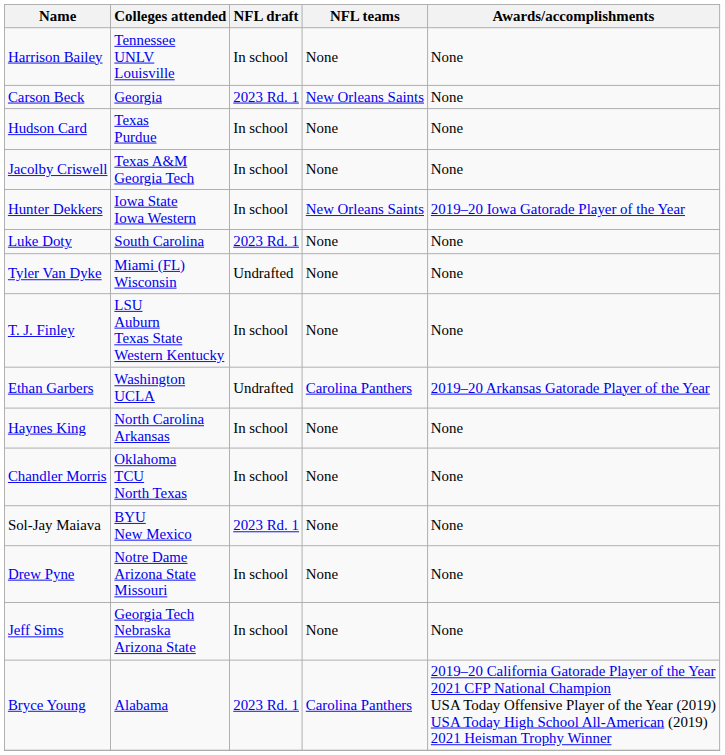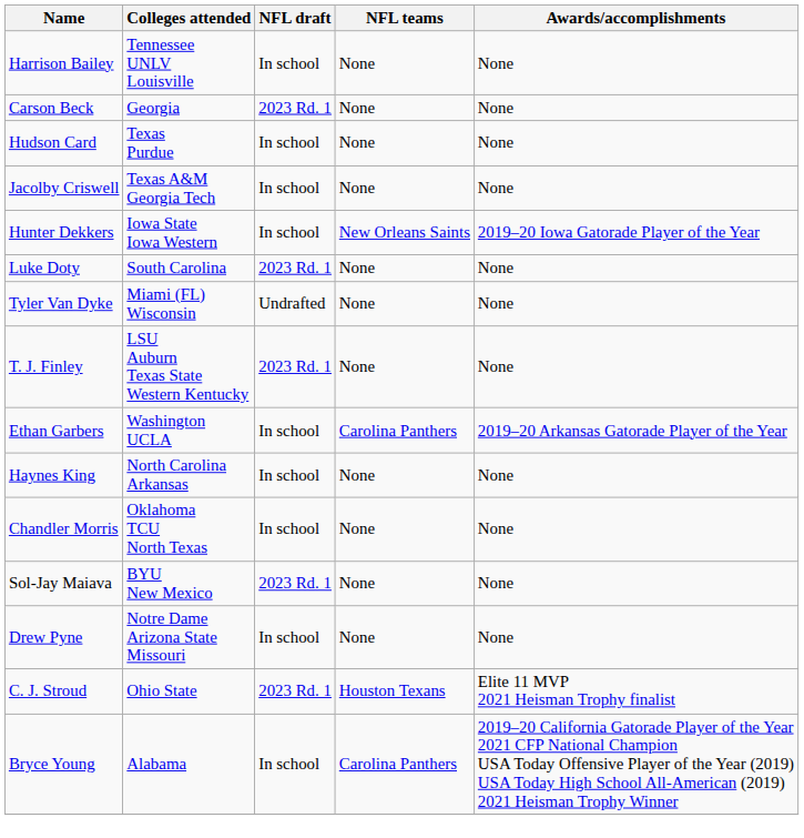 <table class="wikitable">
 <tr>
 <th>Name</th>
 <th>Colleges attended</th>
 <th>NFL draft</th>
 <th>NFL teams</th>
 <th>Awards/accomplishments</th>
 </tr>
 <tr>
 <td><a href='#'>Harrison Bailey</a></td>
 <td><a href='#'>Tennessee</a><br><a href='#'>UNLV</a><br><a href='#'>Louisville</a></td>
 <td>In school</td>
 <td>None</td>
 <td>None</td>
 </tr>
 <tr>
 <td><a href='#'>Carson Beck</a></td>
 <td><a href='#'>Georgia</a></td>
 <td><a href='#'>2023 Rd. 1</a></td>
-<td><a href='#'>New Orleans Saints</a></td>
+<td>None</td>
 <td>None</td>
 </tr>
 <tr>
 <td><a href='#'>Hudson Card</a></td>
 <td><a href='#'>Texas</a><br><a href='#'>Purdue</a></td>
 <td>In school</td>
 <td>None</td>
 <td>None</td>
 </tr>
 <tr>
 <td><a href='#'>Jacolby Criswell</a></td>
 <td><a href='#'>Texas A&M</a><br><a href='#'>Georgia Tech</a></td>
 <td>In school</td>
 <td>None</td>
 <td>None</td>
 </tr>
 <tr>
 <td><a href='#'>Hunter Dekkers</a></td>
 <td><a href='#'>Iowa State</a><br><a href='#'>Iowa Western</a></td>
 <td>In school</td>
 <td><a href='#'>New Orleans Saints</a></td>
 <td><a href='#'>2019–20 Iowa Gatorade Player of the Year</a></td>
 </tr>
 <tr>
 <td><a href='#'>Luke Doty</a></td>
 <td><a href='#'>South Carolina</a></td>
 <td><a href='#'>2023 Rd. 1</a></td>
 <td>None</td>
 <td>None</td>
 </tr>
 <tr>
 <td><a href='#'>Tyler Van Dyke</a></td>
 <td><a href='#'>Miami (FL)</a><br><a href='#'>Wisconsin</a></td>
 <td>Undrafted</td>
 <td>None</td>
 <td>None</td>
 </tr>
 <tr>
 <td><a href='#'>T. J. Finley</a></td>
 <td><a href='#'>LSU</a><br><a href='#'>Auburn</a><br><a href='#'>Texas State</a><br><a href='#'>Western Kentucky</a></td>
-<td>In school</td>
+<td><a href='#'>2023 Rd. 1</a></td>
 <td>None</td>
 <td>None</td>
 </tr>
 <tr>
 <td><a href='#'>Ethan Garbers</a></td>
 <td><a href='#'>Washington</a><br><a href='#'>UCLA</a></td>
-<td>Undrafted</td>
+<td>In school</td>
 <td><a href='#'>Carolina Panthers</a></td>
 <td><a href='#'>2019–20 Arkansas Gatorade Player of the Year</a></td>
 </tr>
 <tr>
 <td><a href='#'>Haynes King</a></td>
 <td><a href='#'>North Carolina</a><br><a href='#'>Arkansas</a></td>
 <td>In school</td>
 <td>None</td>
 <td>None</td>
 </tr>
 <tr>
 <td><a href='#'>Chandler Morris</a></td>
 <td><a href='#'>Oklahoma</a><br><a href='#'>TCU</a><br><a href='#'>North Texas</a></td>
 <td>In school</td>
 <td>None</td>
 <td>None</td>
 </tr>
 <tr>
 <td>Sol-Jay Maiava</td>
 <td><a href='#'>BYU</a><br><a href='#'>New Mexico</a></td>
 <td><a href='#'>2023 Rd. 1</a></td>
 <td>None</td>
 <td>None</td>
 </tr>
 <tr>
 <td><a href='#'>Drew Pyne</a></td>
 <td><a href='#'>Notre Dame</a><br><a href='#'>Arizona State</a><br><a href='#'>Missouri</a></td>
 <td>In school</td>
 <td>None</td>
 <td>None</td>
 </tr>
 <tr>
-<td><a href='#'>Jeff Sims</a></td>
-<td><a href='#'>Georgia Tech</a><br><a href='#'>Nebraska</a><br><a href='#'>Arizona State</a></td>
-<td>In school</td>
-<td>None</td>
-<td>None</td>
+<td><a href='#'>C. J. Stroud</a></td>
+<td><a href='#'>Ohio State</a></td>
+<td><a href='#'>2023 Rd. 1</a></td>
+<td><a href='#'>Houston Texans</a></td>
+<td>Elite 11 MVP<br><a href='#'>2021 Heisman Trophy finalist</a></td>
 </tr>
 <tr>
 <td><a href='#'>Bryce Young</a></td>
 <td><a href='#'>Alabama</a></td>
-<td><a href='#'>2023 Rd. 1</a></td>
+<td>In school</td>
 <td><a href='#'>Carolina Panthers</a></td>
 <td><a href='#'>2019–20 California Gatorade Player of the Year</a><br><a href='#'>2021 CFP National Champion</a><br>USA Today Offensive Player of the Year (2019)<br><a href='#'>USA Today High School All-American</a> (2019)<br><a href='#'>2021 Heisman Trophy Winner</a></td>
 </tr>
 <tr>
 </tr>
 </table>
